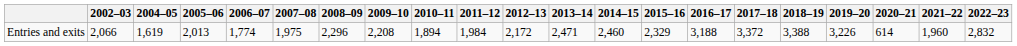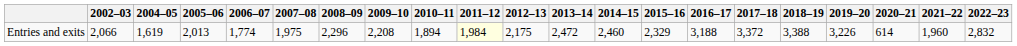 <table class="wikitable">
 <tr>
 <th></th>
 <th>2002–03</th>
 <th>2004–05</th>
 <th>2005–06</th>
 <th>2006–07</th>
 <th>2007–08</th>
 <th>2008–09</th>
 <th>2009–10</th>
 <th>2010–11</th>
 <th>2011–12</th>
 <th>2012–13</th>
 <th>2013–14</th>
 <th>2014–15</th>
 <th>2015–16</th>
 <th>2016–17</th>
 <th>2017–18</th>
 <th>2018–19</th>
 <th>2019–20</th>
 <th>2020–21</th>
 <th>2021–22</th>
 <th>2022–23</th>
 </tr>
 <tr>
 <td>Entries and exits</td>
 <td>2,066</td>
 <td>1,619</td>
 <td>2,013</td>
 <td>1,774</td>
 <td>1,975</td>
 <td>2,296</td>
 <td>2,208</td>
 <td>1,894</td>
-<td>1,984</td>
-<td>2,172</td>
-<td>2,471</td>
+<td style="background: lightyellow;">1,984</td>
+<td>2,175</td>
+<td>2,472</td>
 <td>2,460</td>
 <td>2,329</td>
 <td>3,188</td>
 <td>3,372</td>
 <td>3,388</td>
 <td>3,226</td>
 <td>614</td>
 <td>1,960</td>
 <td>2,832</td>
 </tr>
 </table>
